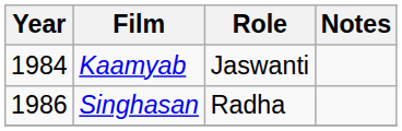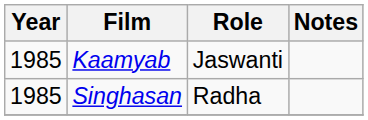 <table class="wikitable">
 <tr>
 <th>Year</th>
 <th>Film</th>
 <th>Role</th>
 <th>Notes</th>
 </tr>
 <tr>
-<td>1984</td>
+<td>1985</td>
 <td><em><a href='#'>Kaamyab</a></em></td>
 <td>Jaswanti</td>
 <td></td>
 </tr>
 <tr>
-<td>1986</td>
+<td>1985</td>
 <td><em><a href='#'>Singhasan</a></em></td>
 <td>Radha</td>
 <td></td>
 </tr>
 <tr>
 </tr>
 </table>
